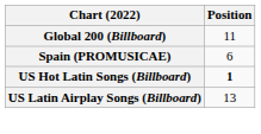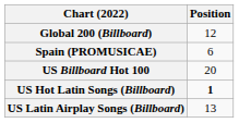 <table class="wikitable sortable plainrowheaders" style="text-align:center">
 <tr>
 <th scope="col">Chart (2022)</th>
 <th scope="col">Position</th>
 </tr>
 <tr>
 <th scope="row">Global 200 (<em>Billboard</em>)</th>
-<td>11</td>
+<td>12</td>
 </tr>
 <tr>
 <th scope="row">Spain (PROMUSICAE)</th>
 <td>6</td>
+</tr>
+<tr>
+<th scope="row">US <em>Billboard</em> Hot 100</th>
+<td>20</td>
 </tr>
 <tr>
 <th scope="row">US Hot Latin Songs (<em>Billboard</em>)</th>
 <td><strong>1</strong></td>
 </tr>
 <tr>
 <th scope="row">US Latin Airplay Songs (<em>Billboard</em>)</th>
 <td>13</td>
 </tr>
 </table>
